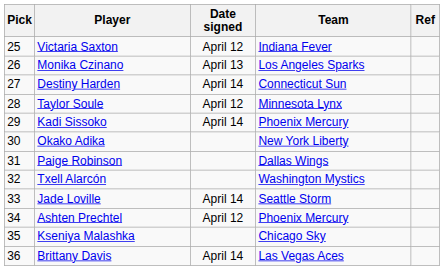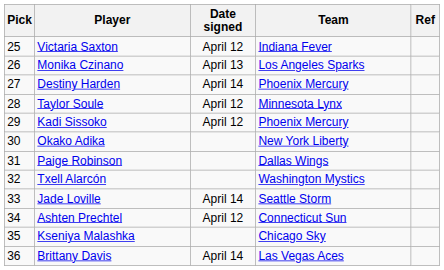 <table class="wikitable">
 <tr>
 <th style="width:30px">Pick</th>
 <th style="width:200px">Player</th>
 <th style="width:80px">Date signed</th>
 <th style="width:200px">Team</th>
 <th class="unsortable" style="width:30px">Ref</th>
 </tr>
 <tr>
 <td>25</td>
 <td> <a href='#'>Victaria Saxton</a></td>
 <td align="center">April 12</td>
 <td><a href='#'>Indiana Fever</a></td>
 <td align="center"></td>
 </tr>
 <tr>
 <td>26</td>
 <td> <a href='#'>Monika Czinano</a></td>
 <td align="center">April 13</td>
 <td><a href='#'>Los Angeles Sparks</a></td>
 <td align="center"></td>
 </tr>
 <tr>
 <td>27</td>
 <td> <a href='#'>Destiny Harden</a></td>
 <td align="center">April 14</td>
-<td><a href='#'>Connecticut Sun</a></td>
+<td><a href='#'>Phoenix Mercury</a></td>
 <td align="center"></td>
 </tr>
 <tr>
 <td>28</td>
 <td> <a href='#'>Taylor Soule</a></td>
 <td align="center">April 12</td>
 <td><a href='#'>Minnesota Lynx</a></td>
 <td align="center"></td>
 </tr>
 <tr>
 <td>29</td>
 <td> <a href='#'>Kadi Sissoko</a></td>
-<td align="center">April 14</td>
+<td align="center">April 12</td>
 <td><a href='#'>Phoenix Mercury</a></td>
 <td align="center"></td>
 </tr>
 <tr>
 <td>30</td>
 <td> <a href='#'>Okako Adika</a></td>
 <td align="center"></td>
 <td><a href='#'>New York Liberty</a></td>
 <td align="center"></td>
 </tr>
 <tr>
 <td>31</td>
 <td> <a href='#'>Paige Robinson</a></td>
 <td align="center"></td>
 <td><a href='#'>Dallas Wings</a></td>
 <td align="center"></td>
 </tr>
 <tr>
 <td>32</td>
 <td> <a href='#'>Txell Alarcón</a></td>
 <td align="center"></td>
 <td><a href='#'>Washington Mystics</a></td>
 <td align="center"></td>
 </tr>
 <tr>
 <td>33</td>
 <td> <a href='#'>Jade Loville</a></td>
 <td align="center">April 14</td>
 <td><a href='#'>Seattle Storm</a></td>
 <td align="center"></td>
 </tr>
 <tr>
 <td>34</td>
 <td> <a href='#'>Ashten Prechtel</a></td>
 <td align="center">April 12</td>
-<td><a href='#'>Phoenix Mercury</a></td>
+<td><a href='#'>Connecticut Sun</a></td>
 <td align="center"></td>
 </tr>
 <tr>
 <td>35</td>
 <td> <a href='#'>Kseniya Malashka</a></td>
 <td align="center"></td>
 <td><a href='#'>Chicago Sky</a></td>
 <td align="center"></td>
 </tr>
 <tr>
 <td>36</td>
 <td> <a href='#'>Brittany Davis</a></td>
 <td align="center">April 14</td>
 <td><a href='#'>Las Vegas Aces</a></td>
 <td align="center"></td>
 </tr>
 </table>
